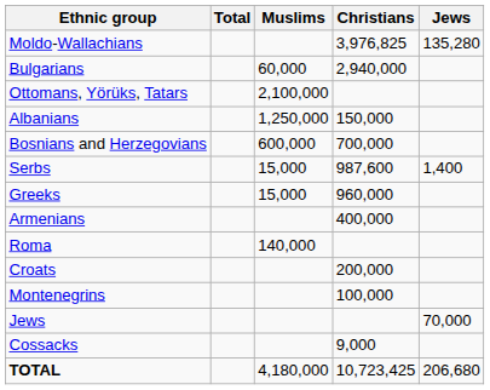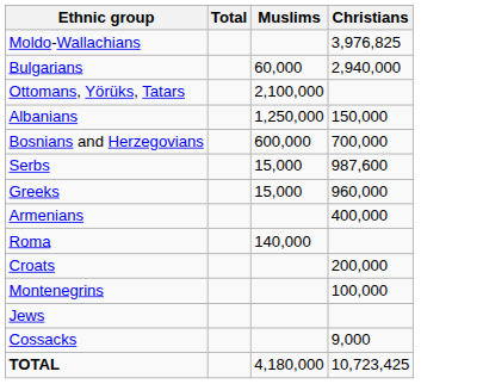 <table class="wikitable sortable">
 <tr>
 <th>Ethnic group</th>
 <th>Total</th>
 <th>Muslims</th>
 <th>Christians</th>
-<th>Jews</th>
 </tr>
 <tr>
 <td><a href='#'>Moldo</a>-<a href='#'>Wallachians</a></td>
 <td></td>
 <td></td>
 <td>3,976,825</td>
-<td>135,280</td>
 </tr>
 <tr>
 <td><a href='#'>Bulgarians</a></td>
 <td></td>
 <td>60,000</td>
 <td>2,940,000</td>
-<td></td>
 </tr>
 <tr>
 <td><a href='#'>Ottomans</a>, <a href='#'>Yörüks</a>, <a href='#'>Tatars</a></td>
 <td></td>
 <td>2,100,000</td>
-<td></td>
 <td></td>
 </tr>
 <tr>
 <td><a href='#'>Albanians</a></td>
 <td></td>
 <td>1,250,000</td>
 <td>150,000</td>
-<td></td>
 </tr>
 <tr>
 <td><a href='#'>Bosnians</a> and <a href='#'>Herzegovians</a></td>
 <td></td>
 <td>600,000</td>
 <td>700,000</td>
-<td></td>
 </tr>
 <tr>
 <td><a href='#'>Serbs</a></td>
 <td></td>
 <td>15,000</td>
 <td>987,600</td>
-<td>1,400</td>
 </tr>
 <tr>
 <td><a href='#'>Greeks</a></td>
 <td></td>
 <td>15,000</td>
 <td>960,000</td>
-<td></td>
 </tr>
 <tr>
 <td><a href='#'>Armenians</a></td>
 <td></td>
 <td></td>
 <td>400,000</td>
-<td></td>
 </tr>
 <tr>
 <td><a href='#'>Roma</a></td>
 <td></td>
 <td>140,000</td>
-<td></td>
 <td></td>
 </tr>
 <tr>
 <td><a href='#'>Croats</a></td>
 <td></td>
 <td></td>
 <td>200,000</td>
-<td></td>
 </tr>
 <tr>
 <td><a href='#'>Montenegrins</a></td>
 <td></td>
 <td></td>
 <td>100,000</td>
-<td></td>
 </tr>
 <tr>
 <td><a href='#'>Jews</a></td>
 <td></td>
 <td></td>
 <td></td>
-<td>70,000</td>
 </tr>
 <tr>
 <td><a href='#'>Cossacks</a></td>
 <td></td>
 <td></td>
 <td>9,000</td>
-<td></td>
 </tr>
 <tr>
 <td><strong>TOTAL</strong></td>
 <td></td>
 <td>4,180,000</td>
 <td>10,723,425</td>
-<td>206,680</td>
 </tr>
 </table>
